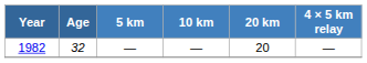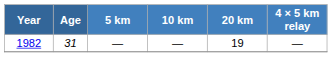 <table class="wikitable" style="font-size:95%; text-align:center; border:grey solid 1px; border-collapse:collapse; background:#ffffff;">
 <tr>
 <th style="background-color:#369; color:white; width:60px;"> Year </th>
 <th style="background-color:#369; color:white; width:40px;"> Age </th>
 <th style="background-color:#4180be; color:white; width:75px;"> 5 km </th>
 <th style="background-color:#4180be; color:white; width:75px;"> 10 km </th>
 <th style="background-color:#4180be; color:white; width:75px;"> 20 km </th>
 <th style="background-color:#4180be; color:white; width:75px;"> 4 × 5 km <br> relay </th>
 </tr>
 <tr>
 <td><a href='#'>1982</a></td>
-<td><em>32</em></td>
+<td><em>31</em></td>
 <td>—</td>
 <td>—</td>
-<td>20</td>
+<td>19</td>
 <td>—</td>
 </tr>
 <tr>
 </tr>
 </table>
